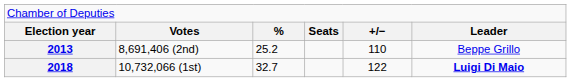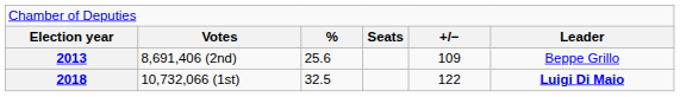 <table class=wikitable style="width:50%; border:1px #AAAAFF solid">
 <tr>
 <td colspan=6><a href='#'>Chamber of Deputies</a></td>
 </tr>
 <tr>
 <th width=13%>Election year</th>
 <th width=16%>Votes</th>
 <th width=6%>%</th>
 <th width=1%>Seats</th>
 <th width=8%>+/−</th>
 <th width=18%>Leader</th>
 </tr>
 <tr>
 <th><a href='#'>2013</a></th>
 <td>8,691,406 (2nd)</td>
-<td>25.2</td>
+<td>25.6</td>
 <td></td>
-<td style="text-align: center"> 110</td>
+<td style="text-align: center"> 109</td>
 <td style="text-align: center"><a href='#'>Beppe Grillo</a></td>
 </tr>
 <tr>
 <th><a href='#'>2018</a></th>
 <td>10,732,066 (1st)</td>
-<td>32.7</td>
+<td>32.5</td>
 <td></td>
 <td style="text-align: center"> 122</td>
 <td style="text-align: center"><strong><a href='#'>Luigi Di Maio</a></strong></td>
 </tr>
 </table>
